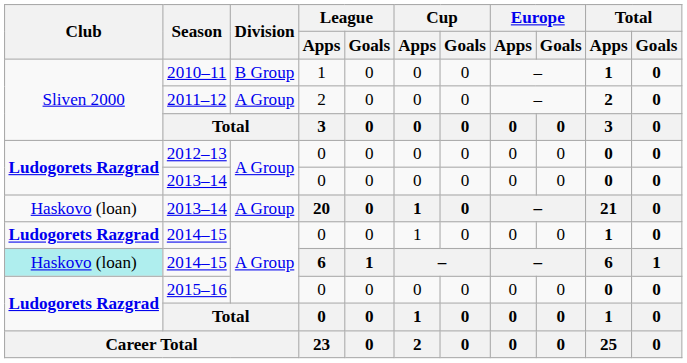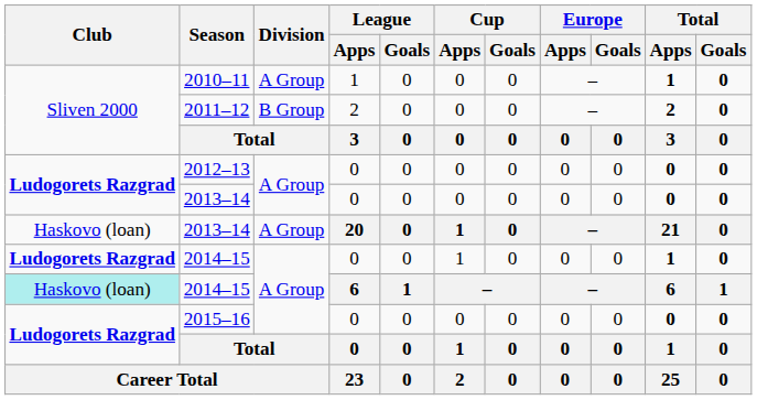 <table class="wikitable" style="font-size:100%; text-align: center">
 <tr>
 <th rowspan=2>Club</th>
 <th rowspan=2>Season</th>
 <th rowspan="2">Division</th>
 <th colspan=2>League</th>
 <th colspan=2>Cup</th>
 <th colspan=2><a href='#'>Europe</a></th>
 <th colspan=2>Total</th>
 </tr>
 <tr>
 <th>Apps</th>
 <th>Goals</th>
 <th>Apps</th>
 <th>Goals</th>
 <th>Apps</th>
 <th>Goals</th>
 <th>Apps</th>
 <th>Goals</th>
 </tr>
 <tr>
 <td rowspan=3><a href='#'>Sliven 2000</a></td>
 <td><a href='#'>2010–11</a></td>
-<td><a href='#'>B Group</a></td>
+<td><a href='#'>A Group</a></td>
 <td>1</td>
 <td>0</td>
 <td>0</td>
 <td>0</td>
 <td colspan="2">–</td>
 <td><strong>1</strong></td>
 <td><strong>0</strong></td>
 </tr>
 <tr>
 <td><a href='#'>2011–12</a></td>
-<td><a href='#'>A Group</a></td>
+<td><a href='#'>B Group</a></td>
 <td>2</td>
 <td>0</td>
 <td>0</td>
 <td>0</td>
 <td colspan="2">–</td>
 <td><strong>2</strong></td>
 <td><strong>0</strong></td>
 </tr>
 <tr>
 <th colspan=2>Total</th>
 <th>3</th>
 <th>0</th>
 <th>0</th>
 <th>0</th>
 <th>0</th>
 <th>0</th>
 <th>3</th>
 <th>0</th>
 </tr>
 <tr>
 <td rowspan=2><strong><a href='#'>Ludogorets Razgrad</a></strong></td>
 <td><a href='#'>2012–13</a></td>
 <td rowspan="2"><a href='#'>A Group</a></td>
 <td>0</td>
 <td>0</td>
 <td>0</td>
 <td>0</td>
 <td>0</td>
 <td>0</td>
 <td><strong>0</strong></td>
 <td><strong>0</strong></td>
 </tr>
 <tr>
 <td><a href='#'>2013–14</a></td>
 <td>0</td>
 <td>0</td>
 <td>0</td>
 <td>0</td>
 <td>0</td>
 <td>0</td>
 <td><strong>0</strong></td>
 <td><strong>0</strong></td>
 </tr>
 <tr>
 <td><a href='#'>Haskovo</a> (loan)</td>
 <td><a href='#'>2013–14</a></td>
 <td><a href='#'>A Group</a></td>
 <th>20</th>
 <th>0</th>
 <th>1</th>
 <th>0</th>
 <th colspan="2">–</th>
 <th><strong>21</strong></th>
 <th><strong>0</strong></th>
 </tr>
 <tr>
 <td rowspan=1><strong><a href='#'>Ludogorets Razgrad</a></strong></td>
 <td><a href='#'>2014–15</a></td>
 <td rowspan="3"><a href='#'>A Group</a></td>
 <td>0</td>
 <td>0</td>
 <td>1</td>
 <td>0</td>
 <td>0</td>
 <td>0</td>
 <td><strong>1</strong></td>
 <td><strong>0</strong></td>
 </tr>
 <tr>
 <td style="background: paleturquoise;"><a href='#'>Haskovo</a> (loan)</td>
 <td><a href='#'>2014–15</a></td>
 <th>6</th>
 <th>1</th>
 <th colspan="2">–</th>
 <th colspan="2">–</th>
 <th><strong>6</strong></th>
 <th><strong>1</strong></th>
 </tr>
 <tr>
 <td rowspan=2><strong><a href='#'>Ludogorets Razgrad</a></strong></td>
 <td><a href='#'>2015–16</a></td>
 <td>0</td>
 <td>0</td>
 <td>0</td>
 <td>0</td>
 <td>0</td>
 <td>0</td>
 <td><strong>0</strong></td>
 <td><strong>0</strong></td>
 </tr>
 <tr>
 <th colspan=2>Total</th>
 <th>0</th>
 <th>0</th>
 <th>1</th>
 <th>0</th>
 <th>0</th>
 <th>0</th>
 <th>1</th>
 <th>0</th>
 </tr>
 <tr>
 <th colspan=3>Career Total</th>
 <th>23</th>
 <th>0</th>
 <th>2</th>
 <th>0</th>
 <th>0</th>
 <th>0</th>
 <th>25</th>
 <th>0</th>
 </tr>
 </table>
